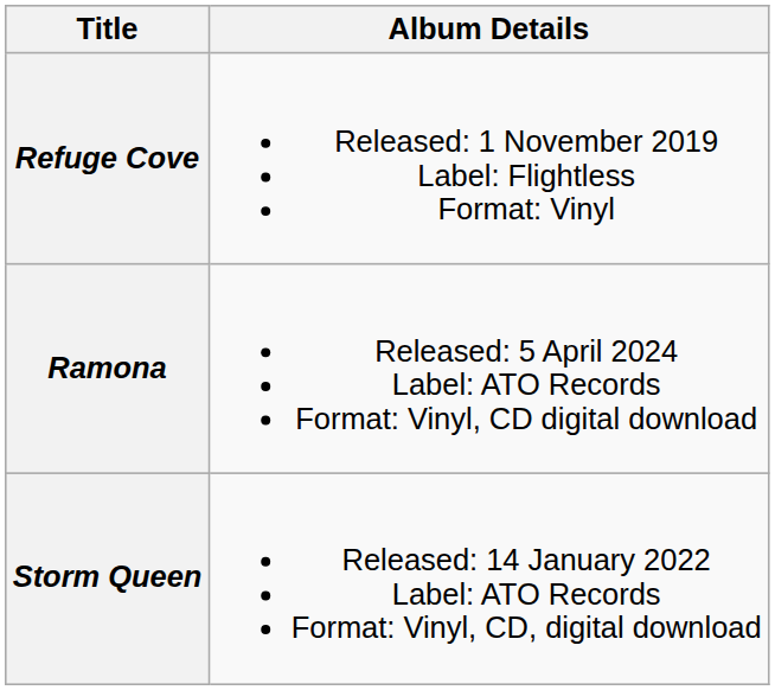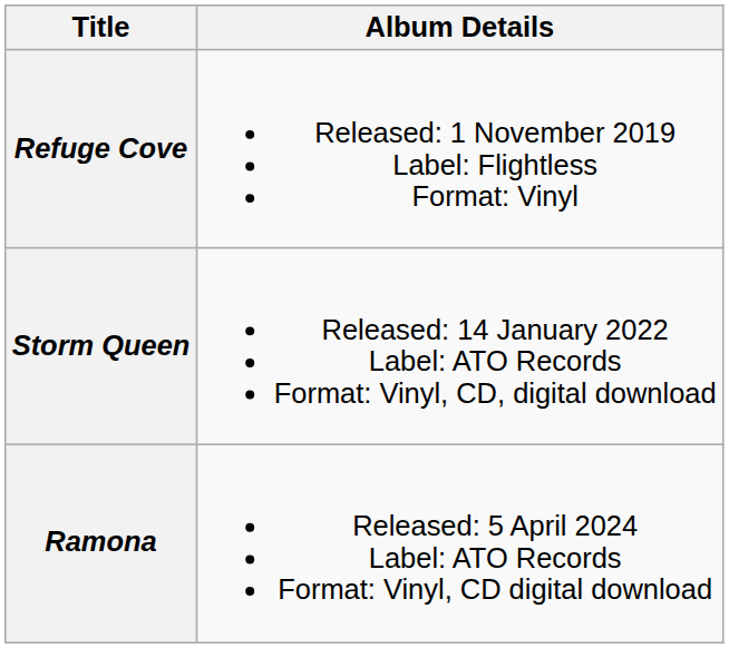 <table class="wikitable plainrowheaders" style="text-align:center;" border="1">
 <tr>
 <th>Title</th>
 <th>Album Details</th>
 </tr>
 <tr>
 <th scope="row"><em>Refuge Cove</em></th>
 <td><br><ul><li>Released: 1 November 2019</li><li>Label: Flightless</li><li>Format: Vinyl</li></ul></td>
 </tr>
 <tr>
+<th scope="row"><em>Storm Queen</em></th>
+<td><br><ul><li>Released: 14 January 2022</li><li>Label: ATO Records</li><li>Format: Vinyl, CD, digital download</li></ul></td>
+</tr>
+<tr>
 <th scope="row"><em>Ramona</em></th>
 <td><br><ul><li>Released: 5 April 2024</li><li>Label: ATO Records</li><li>Format: Vinyl, CD digital download</li></ul></td>
 </tr>
-<tr>
-<th scope="row"><em>Storm Queen</em></th>
-<td><br><ul><li>Released: 14 January 2022</li><li>Label: ATO Records</li><li>Format: Vinyl, CD, digital download</li></ul></td>
-</tr>
 </table>
